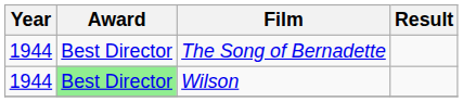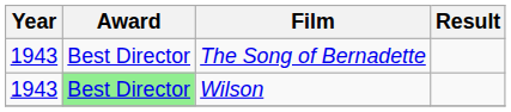 <table class="wikitable">
 <tr>
 <th>Year</th>
 <th>Award</th>
 <th>Film</th>
 <th>Result</th>
 </tr>
 <tr>
-<td><a href='#'>1944</a></td>
+<td><a href='#'>1943</a></td>
 <td><a href='#'>Best Director</a></td>
 <td><em><a href='#'>The Song of Bernadette</a></em></td>
 <td></td>
 </tr>
 <tr>
-<td><a href='#'>1944</a></td>
+<td><a href='#'>1943</a></td>
 <td style="background: lightgreen;"><a href='#'>Best Director</a></td>
 <td><em><a href='#'>Wilson</a></em></td>
 <td></td>
 </tr>
 <tr>
 </tr>
 </table>
